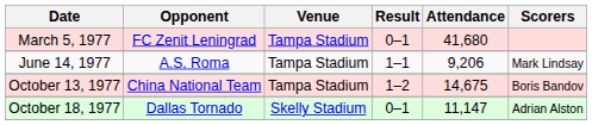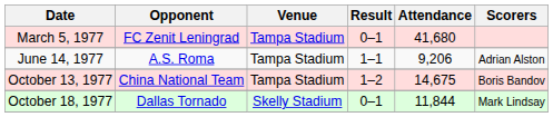 <table class="wikitable" style="font-size:95%; text-align:center">
 <tr>
 <th>Date</th>
 <th>Opponent</th>
 <th>Venue</th>
 <th>Result</th>
 <th>Attendance</th>
 <th>Scorers</th>
 </tr>
 <tr bgcolor="#ffdddd">
 <td>March 5, 1977</td>
 <td>  <a href='#'>FC Zenit Leningrad</a></td>
 <td><a href='#'>Tampa Stadium</a></td>
 <td>0–1</td>
 <td>41,680</td>
 <td></td>
 </tr>
 <tr>
 </tr>
 <tr bgcolor=>
 <td>June 14, 1977</td>
 <td>  <a href='#'>A.S. Roma</a></td>
 <td>Tampa Stadium</td>
 <td>1–1</td>
 <td>9,206</td>
-<td><small>Mark Lindsay</small></td>
+<td><small>Adrian Alston</small></td>
 </tr>
 <tr>
 </tr>
 <tr bgcolor="ffdddd">
 <td>October 13, 1977</td>
 <td>  <a href='#'>China National Team</a></td>
 <td>Tampa Stadium</td>
 <td>1–2</td>
 <td>14,675</td>
 <td><small>Boris Bandov</small></td>
 </tr>
 <tr>
 </tr>
 <tr bgcolor="ddffdd">
 <td>October 18, 1977</td>
 <td>  <a href='#'>Dallas Tornado</a></td>
 <td><a href='#'>Skelly Stadium</a></td>
 <td>0–1</td>
-<td>11,147</td>
-<td><small>Adrian Alston</small></td>
+<td>11,844</td>
+<td><small>Mark Lindsay</small></td>
 </tr>
 <tr>
 </tr>
 </table>
